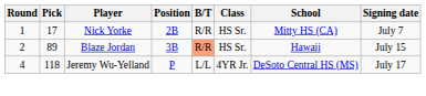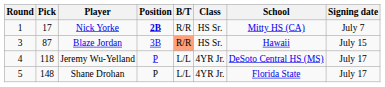 <table class="wikitable" style="text-align:center; font-size: 95%;">
 <tr>
 <th scope="col">Round</th>
 <th scope="col">Pick</th>
 <th scope="col">Player</th>
 <th scope="col">Position</th>
 <th scope="col">B/T</th>
 <th scope="col">Class</th>
 <th scope="col">School</th>
 <th scope="col">Signing date</th>
 </tr>
 <tr>
 <td>1</td>
 <td>17</td>
 <td><a href='#'>Nick Yorke</a></td>
-<td><a href='#'>2B</a></td>
+<td><strong><a href='#'>2B</a></strong></td>
 <td>R/R</td>
 <td>HS Sr.</td>
 <td><a href='#'>Mitty HS (CA)</a></td>
 <td>July 7</td>
 </tr>
 <tr>
-<td>2</td>
-<td>89</td>
+<td>3</td>
+<td>87</td>
 <td><a href='#'>Blaze Jordan</a></td>
 <td><a href='#'>3B</a></td>
 <td style="background: lightsalmon;">R/R</td>
 <td>HS Sr.</td>
 <td><a href='#'>Hawaii</a></td>
 <td>July 15</td>
 </tr>
 <tr>
 <td>4</td>
 <td>118</td>
 <td>Jeremy Wu-Yelland</td>
 <td><a href='#'>P</a></td>
 <td>L/L</td>
 <td>4YR Jr.</td>
 <td><a href='#'>DeSoto Central HS (MS)</a></td>
 <td>July 17</td>
 </tr>
+<tr>
+<td>5</td>
+<td>148</td>
+<td>Shane Drohan</td>
+<td>P</td>
+<td>L/L</td>
+<td>4YR Jr.</td>
+<td><a href='#'>Florida State</a></td>
+<td>July 17</td>
+</tr>
 </table>
